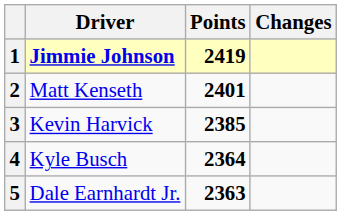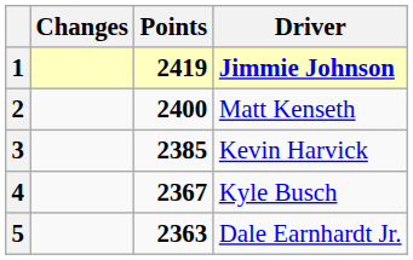 <table class="wikitable" style="font-size: 95%;">
 <tr>
 <th></th>
+<th>Changes</th>
+<th>Points</th>
 <th>Driver</th>
-<th>Points</th>
-<th>Changes</th>
 </tr>
 <tr style="background:#FFFFBF;">
 <th>1</th>
+<td align="center"></td>
+<td align="right"><strong>2419</strong></td>
 <td><strong><a href='#'>Jimmie Johnson</a></strong></td>
-<td align="right"><strong>2419</strong></td>
-<td align="center"></td>
 </tr>
 <tr>
 <th>2</th>
+<td align="center"></td>
+<td align="right"><strong>2400</strong></td>
 <td><a href='#'>Matt Kenseth</a></td>
-<td align="right"><strong>2401</strong></td>
-<td align="center"></td>
 </tr>
 <tr>
 <th>3</th>
+<td align="center"></td>
+<td align="right"><strong>2385</strong></td>
 <td><a href='#'>Kevin Harvick</a></td>
-<td align="right"><strong>2385</strong></td>
-<td align="center"></td>
 </tr>
 <tr>
 <th>4</th>
+<td align="center"></td>
+<td align="right"><strong>2367</strong></td>
 <td><a href='#'>Kyle Busch</a></td>
-<td align="right"><strong>2364</strong></td>
-<td align="center"></td>
 </tr>
 <tr>
 <th>5</th>
+<td align="center"></td>
+<td align="right"><strong>2363</strong></td>
 <td><a href='#'>Dale Earnhardt Jr.</a></td>
-<td align="right"><strong>2363</strong></td>
-<td align="center"></td>
 </tr>
 </table>
